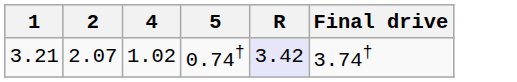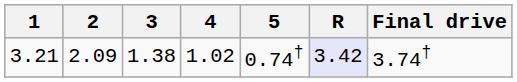 <table class=wikitable>
 <tr>
 <th>1</th>
 <th>2</th>
+<th>3</th>
 <th>4</th>
 <th>5</th>
 <th>R</th>
 <th>Final drive</th>
 </tr>
 <tr>
 <td>3.21</td>
-<td>2.07</td>
+<td>2.09</td>
+<td>1.38</td>
 <td>1.02</td>
 <td>0.74<sup>†</sup></td>
 <td style="background: lavender;">3.42</td>
 <td>3.74<sup>†</sup></td>
 </tr>
 </table>
